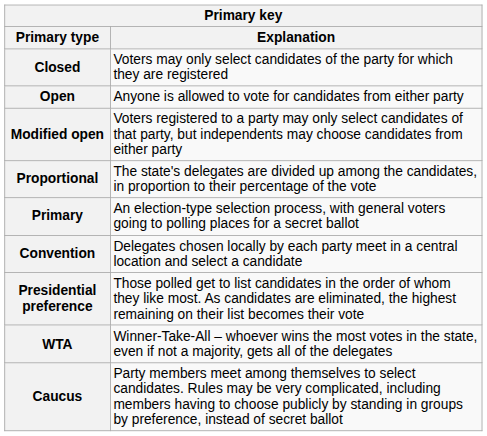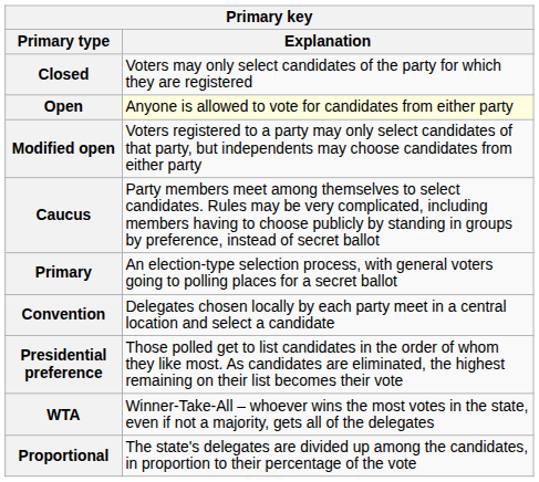 <table class="wikitable"  style="width:44%; float:right; margin:10px">
 <tr>
 <th colspan="2">Primary key</th>
 </tr>
 <tr>
 <th>Primary type</th>
 <th>Explanation</th>
 </tr>
 <tr>
 <th>Closed</th>
 <td>Voters may only select candidates of the party for which they are registered</td>
 </tr>
 <tr>
 <th>Open</th>
-<td>Anyone is allowed to vote for candidates from either party</td>
+<td style="background: lightyellow;">Anyone is allowed to vote for candidates from either party</td>
 </tr>
 <tr>
 <th>Modified open</th>
 <td>Voters registered to a party may only select candidates of that party, but independents may choose candidates from either party</td>
 </tr>
 <tr>
-<th>Proportional</th>
-<td>The state's delegates are divided up among the candidates, in proportion to their percentage of the vote</td>
+<th>Caucus</th>
+<td>Party members meet among themselves to select candidates. Rules may be very complicated, including members having to choose publicly by standing in groups by preference, instead of secret ballot</td>
 </tr>
 <tr>
 <th>Primary</th>
 <td>An election-type selection process, with general voters going to polling places for a secret ballot</td>
 </tr>
 <tr>
 <th>Convention</th>
 <td>Delegates chosen locally by each party meet in a central location and select a candidate</td>
 </tr>
 <tr>
 <th>Presidential preference</th>
 <td>Those polled get to list candidates in the order of whom they like most. As candidates are eliminated, the highest remaining on their list becomes their vote</td>
 </tr>
 <tr>
 <th>WTA</th>
 <td>Winner-Take-All – whoever wins the most votes in the state, even if not a majority, gets all of the delegates</td>
 </tr>
 <tr>
-<th>Caucus</th>
-<td>Party members meet among themselves to select candidates. Rules may be very complicated, including members having to choose publicly by standing in groups by preference, instead of secret ballot</td>
+<th>Proportional</th>
+<td>The state's delegates are divided up among the candidates, in proportion to their percentage of the vote</td>
 </tr>
 </table>
